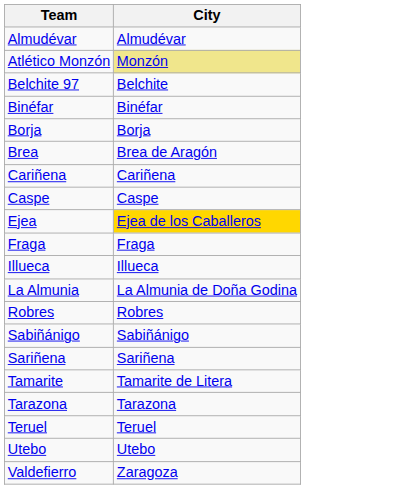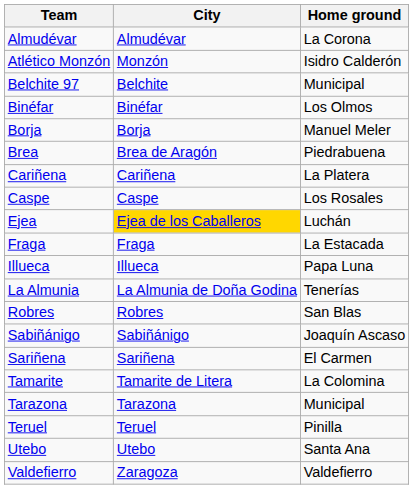 <table class="wikitable sortable">
 <tr>
 <th>Team</th>
 <th>City</th>
+<th>Home ground</th>
 </tr>
 <tr>
 <td><a href='#'>Almudévar</a></td>
 <td><a href='#'>Almudévar</a></td>
+<td>La Corona</td>
 </tr>
 <tr>
 <td><a href='#'>Atlético Monzón</a></td>
-<td style="background: khaki;"><a href='#'>Monzón</a></td>
+<td><a href='#'>Monzón</a></td>
+<td>Isidro Calderón</td>
 </tr>
 <tr>
 <td><a href='#'>Belchite 97</a></td>
 <td><a href='#'>Belchite</a></td>
+<td>Municipal</td>
 </tr>
 <tr>
 <td><a href='#'>Binéfar</a></td>
 <td><a href='#'>Binéfar</a></td>
+<td>Los Olmos</td>
 </tr>
 <tr>
 <td><a href='#'>Borja</a></td>
 <td><a href='#'>Borja</a></td>
+<td>Manuel Meler</td>
 </tr>
 <tr>
 <td><a href='#'>Brea</a></td>
 <td><a href='#'>Brea de Aragón</a></td>
+<td>Piedrabuena</td>
 </tr>
 <tr>
 <td><a href='#'>Cariñena</a></td>
 <td><a href='#'>Cariñena</a></td>
+<td>La Platera</td>
 </tr>
 <tr>
 <td><a href='#'>Caspe</a></td>
 <td><a href='#'>Caspe</a></td>
+<td>Los Rosales</td>
 </tr>
 <tr>
 <td><a href='#'>Ejea</a></td>
 <td style="background: gold;"><a href='#'>Ejea de los Caballeros</a></td>
+<td>Luchán</td>
 </tr>
 <tr>
 <td><a href='#'>Fraga</a></td>
 <td><a href='#'>Fraga</a></td>
+<td>La Estacada</td>
 </tr>
 <tr>
 <td><a href='#'>Illueca</a></td>
 <td><a href='#'>Illueca</a></td>
+<td>Papa Luna</td>
 </tr>
 <tr>
 <td><a href='#'>La Almunia</a></td>
 <td><a href='#'>La Almunia de Doña Godina</a></td>
+<td>Tenerías</td>
 </tr>
 <tr>
 <td><a href='#'>Robres</a></td>
 <td><a href='#'>Robres</a></td>
+<td>San Blas</td>
 </tr>
 <tr>
 <td><a href='#'>Sabiñánigo</a></td>
 <td><a href='#'>Sabiñánigo</a></td>
+<td>Joaquín Ascaso</td>
 </tr>
 <tr>
 <td><a href='#'>Sariñena</a></td>
 <td><a href='#'>Sariñena</a></td>
+<td>El Carmen</td>
 </tr>
 <tr>
 <td><a href='#'>Tamarite</a></td>
 <td><a href='#'>Tamarite de Litera</a></td>
+<td>La Colomina</td>
 </tr>
 <tr>
 <td><a href='#'>Tarazona</a></td>
 <td><a href='#'>Tarazona</a></td>
+<td>Municipal</td>
 </tr>
 <tr>
 <td><a href='#'>Teruel</a></td>
 <td><a href='#'>Teruel</a></td>
+<td>Pinilla</td>
 </tr>
 <tr>
 <td><a href='#'>Utebo</a></td>
 <td><a href='#'>Utebo</a></td>
+<td>Santa Ana</td>
 </tr>
 <tr>
 <td><a href='#'>Valdefierro</a></td>
 <td><a href='#'>Zaragoza</a></td>
+<td>Valdefierro</td>
 </tr>
 </table>
